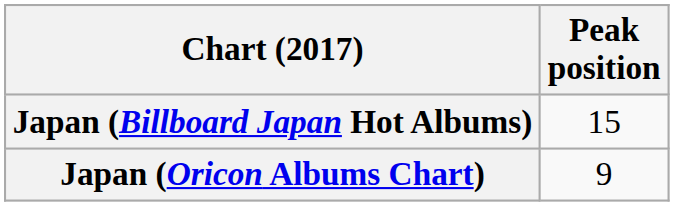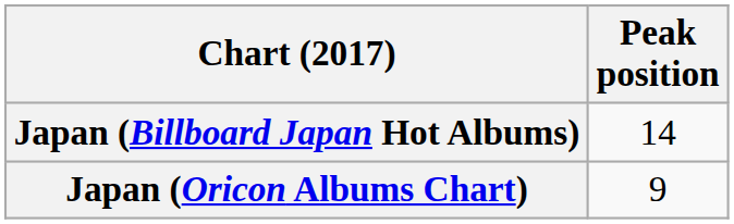 <table class="wikitable plainrowheaders sortable" style="text-align:center">
 <tr>
 <th scope="col">Chart (2017)</th>
 <th scope="col">Peak<br>position</th>
 </tr>
 <tr>
 <th scope="row">Japan (<em><a href='#'>Billboard Japan</a></em> Hot Albums)</th>
-<td>15</td>
+<td>14</td>
 </tr>
 <tr>
 <th scope="row">Japan (<a href='#'><em>Oricon</em> Albums Chart</a>)</th>
 <td>9</td>
 </tr>
 </table>
